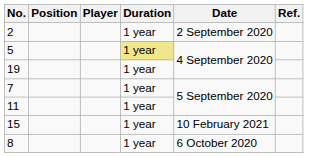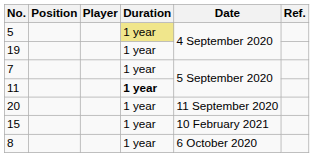 <table class="wikitable">
 <tr>
 <th scope="col">No.</th>
 <th scope="col">Position</th>
 <th scope="col">Player</th>
 <th scope="col">Duration</th>
 <th scope="col">Date</th>
 <th scope="col">Ref.</th>
-</tr>
-<tr>
-<td>2</td>
-<td></td>
-<td align="left"></td>
-<td>1 year</td>
-<td>2 September 2020</td>
-<td></td>
 </tr>
 <tr>
 <td>5</td>
 <td></td>
 <td align="left"></td>
 <td style="background: khaki;">1 year</td>
 <td rowspan="2">4 September 2020</td>
 <td></td>
 </tr>
 <tr>
 <td>19</td>
 <td></td>
 <td align="left"></td>
 <td>1 year</td>
 <td></td>
 </tr>
 <tr>
 <td>7</td>
 <td></td>
 <td align="left"></td>
 <td>1 year</td>
 <td rowspan="2">5 September 2020</td>
 <td></td>
 </tr>
 <tr>
 <td>11</td>
 <td></td>
 <td align="left"></td>
+<td><strong>1 year</strong></td>
+<td></td>
+</tr>
+<tr>
+<td>20</td>
+<td></td>
+<td align="left"></td>
 <td>1 year</td>
+<td>11 September 2020</td>
 <td></td>
 </tr>
 <tr>
 <td>15</td>
 <td></td>
 <td align="left"></td>
 <td>1 year</td>
 <td>10 February 2021</td>
 <td></td>
 </tr>
 <tr>
 <td>8</td>
 <td></td>
 <td align="left"></td>
 <td>1 year</td>
 <td>6 October 2020</td>
 <td></td>
 </tr>
 </table>
